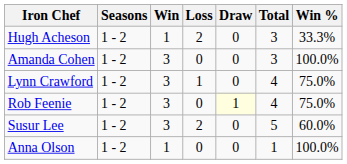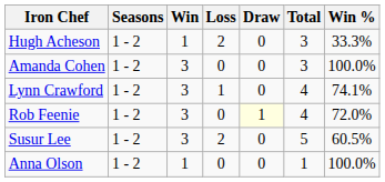 <table class="wikitable sortable" align="left" style="margin: auto; text-align: center;">
 <tr>
 <th>Iron Chef</th>
 <th>Seasons</th>
 <th>Win</th>
 <th>Loss</th>
 <th>Draw</th>
 <th>Total</th>
 <th>Win %</th>
 </tr>
 <tr>
 <td align="left"><a href='#'>Hugh Acheson</a></td>
 <td align="left">1 - 2</td>
 <td>1</td>
 <td>2</td>
 <td>0</td>
 <td>3</td>
 <td>33.3%</td>
 </tr>
 <tr>
 <td align="left"><a href='#'>Amanda Cohen</a></td>
 <td align="left">1 - 2</td>
 <td>3</td>
 <td>0</td>
 <td>0</td>
 <td>3</td>
 <td>100.0%</td>
 </tr>
 <tr>
 <td align="left"><a href='#'>Lynn Crawford</a></td>
 <td align="left">1 - 2</td>
 <td>3</td>
 <td>1</td>
 <td>0</td>
 <td>4</td>
-<td>75.0%</td>
+<td>74.1%</td>
 </tr>
 <tr>
 <td align="left"><a href='#'>Rob Feenie</a></td>
 <td align="left">1 - 2</td>
 <td>3</td>
 <td>0</td>
 <td style="background: lightyellow;">1</td>
 <td>4</td>
-<td>75.0%</td>
+<td>72.0%</td>
 </tr>
 <tr>
 <td align="left"><a href='#'>Susur Lee</a></td>
 <td align="left">1 - 2</td>
 <td>3</td>
 <td>2</td>
 <td>0</td>
 <td>5</td>
-<td>60.0%</td>
+<td>60.5%</td>
 </tr>
 <tr>
 <td align="left"><a href='#'>Anna Olson</a></td>
 <td align="left">1 - 2</td>
 <td>1</td>
 <td>0</td>
 <td>0</td>
 <td>1</td>
 <td>100.0%</td>
 </tr>
 </table>
